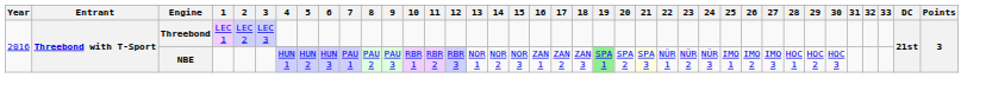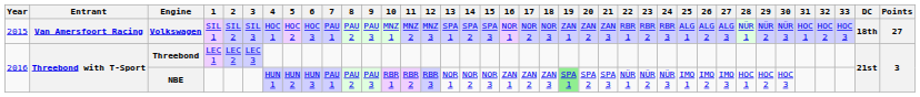 <table class="wikitable" style="text-align:center; font-size:85%">
 <tr>
 <th>Year</th>
 <th>Entrant</th>
 <th>Engine</th>
 <th>1</th>
 <th>2</th>
 <th>3</th>
 <th>4</th>
 <th>5</th>
 <th>6</th>
 <th>7</th>
 <th>8</th>
 <th>9</th>
 <th>10</th>
 <th>11</th>
 <th>12</th>
 <th>13</th>
 <th>14</th>
 <th>15</th>
 <th>16</th>
 <th>17</th>
 <th>18</th>
 <th>19</th>
 <th>20</th>
 <th>21</th>
 <th>22</th>
 <th>23</th>
 <th>24</th>
 <th>25</th>
 <th>26</th>
 <th>27</th>
 <th>28</th>
 <th>29</th>
 <th>30</th>
 <th>31</th>
 <th>32</th>
 <th>33</th>
 <th>DC</th>
 <th>Points</th>
+</tr>
+<tr>
+<td><a href='#'>2015</a></td>
+<th nowrap><a href='#'>Van Amersfoort Racing</a></th>
+<th nowrap><a href='#'>Volkswagen</a></th>
+<td style="background:#EFCFFF;"><a href='#'>SIL<br>1</a><br></td>
+<td style="background:#CFCFFF;"><a href='#'>SIL<br>2</a><br></td>
+<td style="background:#CFCFFF;"><a href='#'>SIL<br>3</a><br></td>
+<td style="background:#CFCFFF;"><a href='#'>HOC<br>1</a><br></td>
+<td style="background:#EFCFFF;"><a href='#'>HOC<br>2</a><br></td>
+<td style="background:#CFCFFF;"><a href='#'>HOC<br>3</a><br></td>
+<td style="background:#CFCFFF;"><a href='#'>PAU<br>1</a><br></td>
+<td style="background:#DFFFDF;"><a href='#'>PAU<br>2</a><br></td>
+<td style="background:#DFFFDF;"><a href='#'>PAU<br>3</a><br></td>
+<td style="background:#DFFFDF;"><a href='#'>MNZ<br>1</a><br></td>
+<td style="background:#CFCFFF;"><a href='#'>MNZ<br>2</a><br></td>
+<td style="background:#CFCFFF;"><a href='#'>MNZ<br>3</a><br></td>
+<td style="background:#CFCFFF;"><a href='#'>SPA<br>1</a><br></td>
+<td style="background:#CFCFFF;"><a href='#'>SPA<br>2</a><br></td>
+<td style="background:#CFCFFF;"><a href='#'>SPA<br>3</a><br></td>
+<td style="background:#EFCFFF;"><a href='#'>NOR<br>1</a><br></td>
+<td style="background:#CFCFFF;"><a href='#'>NOR<br>2</a><br></td>
+<td style="background:#CFCFFF;"><a href='#'>NOR<br>3</a><br></td>
+<td style="background:#CFCFFF;"><a href='#'>ZAN<br>1</a><br></td>
+<td style="background:#CFCFFF;"><a href='#'>ZAN<br>2</a><br></td>
+<td style="background:#CFCFFF;"><a href='#'>ZAN<br>3</a><br></td>
+<td style="background:#CFCFFF;"><a href='#'>RBR<br>1</a><br></td>
+<td style="background:#CFCFFF;"><a href='#'>RBR<br>2</a><br></td>
+<td style="background:#CFCFFF;"><a href='#'>RBR<br>3</a><br></td>
+<td style="background:#CFCFFF;"><a href='#'>ALG<br>1</a><br></td>
+<td style="background:#CFCFFF;"><a href='#'>ALG<br>2</a><br></td>
+<td style="background:#CFCFFF;"><a href='#'>ALG<br>3</a><br></td>
+<td style="background:#DFFFDF;"><a href='#'>NÜR<br>1</a><br></td>
+<td style="background:#CFCFFF;"><a href='#'>NÜR<br>2</a><br></td>
+<td style="background:#CFCFFF;"><a href='#'>NÜR<br>3</a><br></td>
+<td style="background:#CFCFFF;"><a href='#'>HOC<br>1</a><br></td>
+<td style="background:#CFCFFF;"><a href='#'>HOC<br>2</a><br></td>
+<td style="background:#CFCFFF;"><a href='#'>HOC<br>3</a><br></td>
+<th>18th</th>
+<th>27</th>
 </tr>
 <tr>
 <td rowspan=2><a href='#'>2016</a></td>
 <th rowspan=2 nowrap><a href='#'>Threebond</a> with T-Sport</th>
 <th nowrap>Threebond</th>
 <td style="background:#EFCFFF;"><a href='#'>LEC<br>1</a><br></td>
 <td style="background:#CFCFFF;"><a href='#'>LEC<br>2</a><br></td>
 <td style="background:#CFCFFF;"><a href='#'>LEC<br>3</a><br></td>
 <td></td>
 <td></td>
 <td></td>
 <td></td>
 <td></td>
 <td></td>
 <td></td>
 <td></td>
 <td></td>
 <td></td>
 <td></td>
 <td></td>
 <td></td>
 <td></td>
 <td></td>
 <td></td>
 <td></td>
 <td></td>
 <td></td>
 <td></td>
 <td></td>
 <td></td>
 <td></td>
 <td></td>
 <td></td>
 <td></td>
 <td></td>
 <td></td>
 <td></td>
 <td></td>
 <th rowspan=2>21st</th>
 <th rowspan=2>3</th>
 </tr>
 <tr>
 <th>NBE</th>
 <td></td>
 <td></td>
 <td></td>
 <td style="background:#CFCFFF;"><a href='#'>HUN<br>1</a><br></td>
 <td style="background:#CFCFFF;"><a href='#'>HUN<br>2</a><br></td>
 <td style="background:#CFCFFF;"><a href='#'>HUN<br>3</a><br></td>
 <td style="background:#CFCFFF;"><a href='#'>PAU<br>1</a><br></td>
 <td style="background:#DFFFDF;"><a href='#'>PAU<br>2</a><br></td>
 <td style="background:#DFFFDF;"><a href='#'>PAU<br>3</a><br></td>
 <td style="background:#EFCFFF;"><a href='#'>RBR<br>1</a><br></td>
 <td style="background:#EFCFFF;"><a href='#'>RBR<br>2</a><br></td>
 <td style="background:#CFCFFF;"><a href='#'>RBR<br>3</a><br></td>
 <td><a href='#'>NOR<br>1</a></td>
 <td><a href='#'>NOR<br>2</a></td>
 <td><a href='#'>NOR<br>3</a></td>
 <td><a href='#'>ZAN<br>1</a></td>
 <td><a href='#'>ZAN<br>2</a></td>
 <td><a href='#'>ZAN<br>3</a></td>
 <td style="background: lightgreen;"><a href='#'>SPA<br>1</a></td>
 <td><a href='#'>SPA<br>2</a></td>
-<td style="background: lightyellow;"><a href='#'>SPA<br>3</a></td>
+<td><a href='#'>SPA<br>3</a></td>
 <td><a href='#'>NÜR<br>1</a></td>
 <td><a href='#'>NÜR<br>2</a></td>
 <td><a href='#'>NÜR<br>3</a></td>
 <td><a href='#'>IMO<br>1</a></td>
 <td><a href='#'>IMO<br>2</a></td>
 <td><a href='#'>IMO<br>3</a></td>
 <td><a href='#'>HOC<br>1</a></td>
 <td><a href='#'>HOC<br>2</a></td>
 <td><a href='#'>HOC<br>3</a></td>
 <td></td>
 <td></td>
 <td></td>
 </tr>
 </table>
